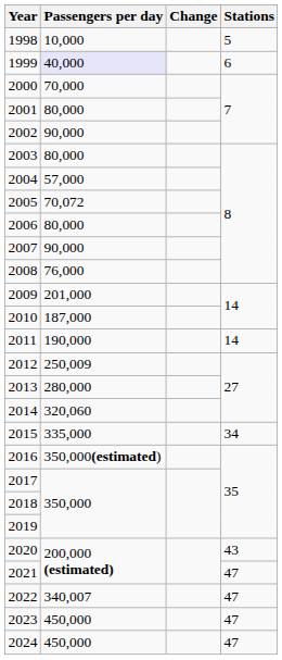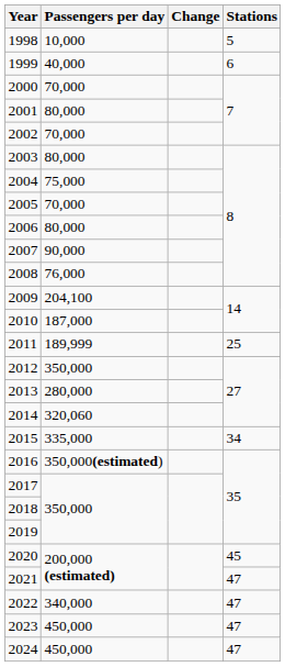 <table class="wikitable sortable">
 <tr>
 <th>Year</th>
 <th>Passengers per day</th>
 <th>Change</th>
 <th>Stations</th>
 </tr>
 <tr>
 <td>1998</td>
 <td>10,000</td>
 <td></td>
 <td>5</td>
 </tr>
 <tr>
 <td>1999</td>
-<td style="background: lavender;">40,000</td>
+<td>40,000</td>
 <td></td>
 <td>6</td>
 </tr>
 <tr>
 <td>2000</td>
 <td>70,000</td>
 <td></td>
 <td rowspan="3">7</td>
 </tr>
 <tr>
 <td>2001</td>
 <td>80,000</td>
 <td></td>
 </tr>
 <tr>
 <td>2002</td>
-<td>90,000</td>
+<td>70,000</td>
 <td></td>
 </tr>
 <tr>
 <td>2003</td>
 <td>80,000</td>
 <td></td>
 <td rowspan="6">8</td>
 </tr>
 <tr>
 <td>2004</td>
-<td>57,000</td>
+<td>75,000</td>
 <td></td>
 </tr>
 <tr>
 <td>2005</td>
-<td>70,072</td>
+<td>70,000</td>
 <td></td>
 </tr>
 <tr>
 <td>2006</td>
 <td>80,000</td>
 <td></td>
 </tr>
 <tr>
 <td>2007</td>
 <td>90,000</td>
 <td></td>
 </tr>
 <tr>
 <td>2008</td>
 <td>76,000</td>
 <td></td>
 </tr>
 <tr>
 <td>2009</td>
-<td>201,000</td>
+<td>204,100</td>
 <td></td>
 <td rowspan="2">14</td>
 </tr>
 <tr>
 <td>2010</td>
 <td>187,000</td>
 <td></td>
 </tr>
 <tr>
 <td>2011</td>
-<td>190,000</td>
+<td>189,999</td>
 <td></td>
-<td>14</td>
+<td>25</td>
 </tr>
 <tr>
 <td>2012</td>
-<td>250,009</td>
+<td>350,000</td>
 <td></td>
 <td rowspan="3">27</td>
 </tr>
 <tr>
 <td>2013</td>
 <td>280,000</td>
 <td></td>
 </tr>
 <tr>
 <td>2014</td>
 <td>320,060</td>
 <td></td>
 </tr>
 <tr>
 <td>2015</td>
 <td>335,000</td>
 <td></td>
 <td>34</td>
 </tr>
 <tr>
 <td>2016</td>
 <td>350,000<strong>(estimated</strong>)</td>
 <td></td>
 <td rowspan="4">35</td>
 </tr>
 <tr>
 <td>2017</td>
 <td rowspan="3">350,000</td>
 <td rowspan="3"></td>
 </tr>
 <tr>
 <td>2018</td>
 </tr>
 <tr>
 <td>2019</td>
 </tr>
 <tr>
 <td>2020</td>
 <td rowspan="2">200,000<br><strong>(estimated)</strong></td>
 <td rowspan="2"></td>
-<td>43</td>
+<td>45</td>
 </tr>
 <tr>
 <td>2021</td>
 <td>47</td>
 </tr>
 <tr>
 <td>2022</td>
-<td>340,007</td>
+<td>340,000</td>
 <td></td>
 <td>47</td>
 </tr>
 <tr>
 <td>2023</td>
 <td>450,000</td>
 <td></td>
 <td>47</td>
 </tr>
 <tr>
 <td>2024</td>
 <td>450,000</td>
 <td></td>
 <td>47</td>
 </tr>
 </table>
